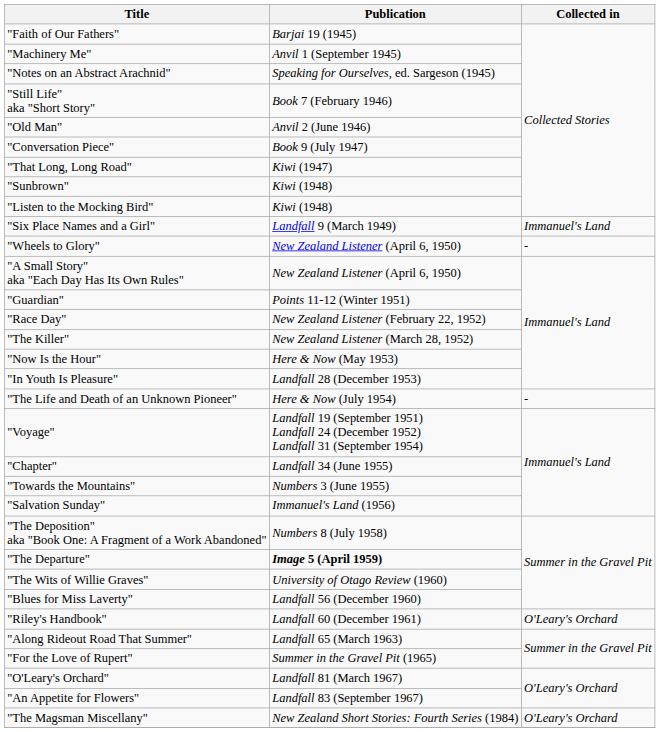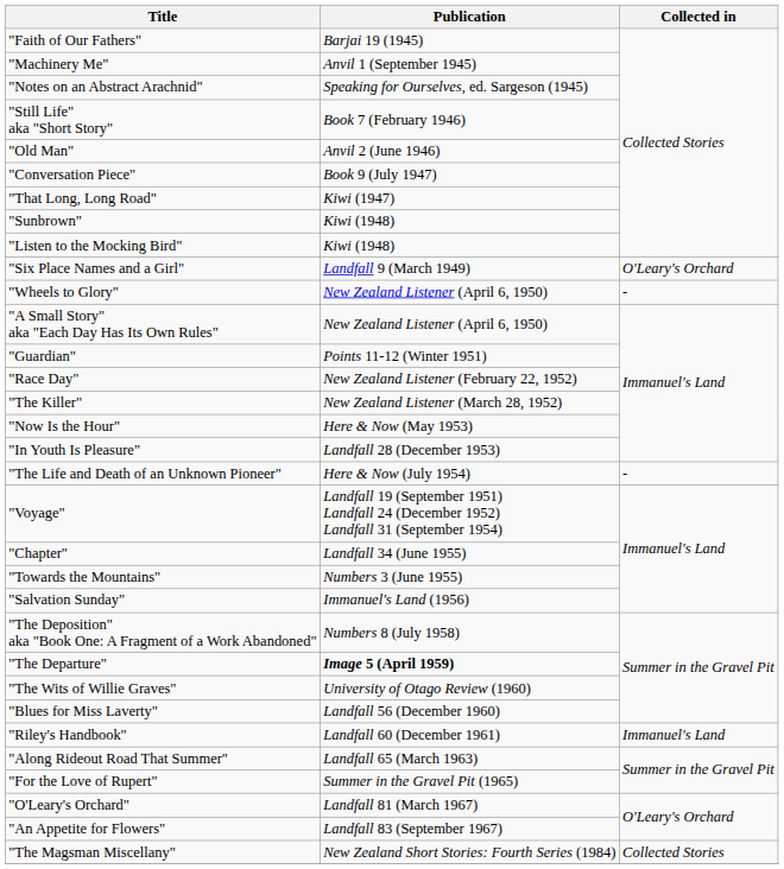 <table class="wikitable">
 <tr>
 <th>Title</th>
 <th>Publication</th>
 <th>Collected in</th>
 </tr>
 <tr>
 <td>"Faith of Our Fathers"</td>
 <td><em>Barjai</em> 19 (1945)</td>
 <td rowspan=9><em>Collected Stories</em></td>
 </tr>
 <tr>
 <td>"Machinery Me"</td>
 <td><em>Anvil</em> 1 (September 1945)</td>
 </tr>
 <tr>
 <td>"Notes on an Abstract Arachnid"</td>
 <td><em>Speaking for Ourselves</em>, ed. Sargeson (1945)</td>
 </tr>
 <tr>
 <td>"Still Life"<br>aka "Short Story"</td>
 <td><em>Book</em> 7 (February 1946)</td>
 </tr>
 <tr>
 <td>"Old Man"</td>
 <td><em>Anvil</em> 2 (June 1946)</td>
 </tr>
 <tr>
 <td>"Conversation Piece"</td>
 <td><em>Book</em> 9 (July 1947)</td>
 </tr>
 <tr>
 <td>"That Long, Long Road"</td>
 <td><em>Kiwi</em> (1947)</td>
 </tr>
 <tr>
 <td>"Sunbrown"</td>
 <td><em>Kiwi</em> (1948)</td>
 </tr>
 <tr>
 <td>"Listen to the Mocking Bird"</td>
 <td><em>Kiwi</em> (1948)</td>
 </tr>
 <tr>
 <td>"Six Place Names and a Girl"</td>
 <td><em><a href='#'>Landfall</a></em> 9 (March 1949)</td>
-<td><em>Immanuel's Land</em></td>
+<td><em>O'Leary's Orchard</em></td>
 </tr>
 <tr>
 <td>"Wheels to Glory"</td>
 <td><em><a href='#'>New Zealand Listener</a></em> (April 6, 1950)</td>
 <td>-</td>
 </tr>
 <tr>
 <td>"A Small Story"<br>aka "Each Day Has Its Own Rules"</td>
 <td><em>New Zealand Listener</em> (April 6, 1950)</td>
 <td rowspan=6><em>Immanuel's Land</em></td>
 </tr>
 <tr>
 <td>"Guardian"</td>
 <td><em>Points</em> 11-12 (Winter 1951)</td>
 </tr>
 <tr>
 <td>"Race Day"</td>
 <td><em>New Zealand Listener</em> (February 22, 1952)</td>
 </tr>
 <tr>
 <td>"The Killer"</td>
 <td><em>New Zealand Listener</em> (March 28, 1952)</td>
 </tr>
 <tr>
 <td>"Now Is the Hour"</td>
 <td><em>Here & Now</em> (May 1953)</td>
 </tr>
 <tr>
 <td>"In Youth Is Pleasure"</td>
 <td><em>Landfall</em> 28 (December 1953)</td>
 </tr>
 <tr>
 <td>"The Life and Death of an Unknown Pioneer"</td>
 <td><em>Here & Now</em> (July 1954)</td>
 <td>-</td>
 </tr>
 <tr>
 <td>"Voyage"</td>
 <td><em>Landfall</em> 19 (September 1951)<br><em>Landfall</em> 24 (December 1952)<br><em>Landfall</em> 31 (September 1954)</td>
 <td rowspan=4><em>Immanuel's Land</em></td>
 </tr>
 <tr>
 <td>"Chapter"</td>
 <td><em>Landfall</em> 34 (June 1955)</td>
 </tr>
 <tr>
 <td>"Towards the Mountains"</td>
 <td><em>Numbers</em> 3 (June 1955)</td>
 </tr>
 <tr>
 <td>"Salvation Sunday"</td>
 <td><em>Immanuel's Land</em> (1956)</td>
 </tr>
 <tr>
 <td>"The Deposition"<br>aka "Book One: A Fragment of a Work Abandoned"</td>
 <td><em>Numbers</em> 8 (July 1958)</td>
 <td rowspan=4><em>Summer in the Gravel Pit</em></td>
 </tr>
 <tr>
 <td>"The Departure"</td>
 <td><strong><em>Image</em> 5 (April 1959)</strong></td>
 </tr>
 <tr>
 <td>"The Wits of Willie Graves"</td>
 <td><em>University of Otago Review</em> (1960)</td>
 </tr>
 <tr>
 <td>"Blues for Miss Laverty"</td>
 <td><em>Landfall</em> 56 (December 1960)</td>
 </tr>
 <tr>
 <td>"Riley's Handbook"</td>
 <td><em>Landfall</em> 60 (December 1961)</td>
-<td><em>O'Leary's Orchard</em></td>
+<td><em>Immanuel's Land</em></td>
 </tr>
 <tr>
 <td>"Along Rideout Road That Summer"</td>
 <td><em>Landfall</em> 65 (March 1963)</td>
 <td rowspan=2><em>Summer in the Gravel Pit</em></td>
 </tr>
 <tr>
 <td>"For the Love of Rupert"</td>
 <td><em>Summer in the Gravel Pit</em> (1965)</td>
 </tr>
 <tr>
 <td>"O'Leary's Orchard"</td>
 <td><em>Landfall</em> 81 (March 1967)</td>
 <td rowspan=2><em>O'Leary's Orchard</em></td>
 </tr>
 <tr>
 <td>"An Appetite for Flowers"</td>
 <td><em>Landfall</em> 83 (September 1967)</td>
 </tr>
 <tr>
 <td>"The Magsman Miscellany"</td>
 <td><em>New Zealand Short Stories: Fourth Series</em> (1984)</td>
-<td><em>O'Leary's Orchard</em></td>
+<td><em>Collected Stories</em></td>
 </tr>
 <tr>
 </tr>
 </table>
